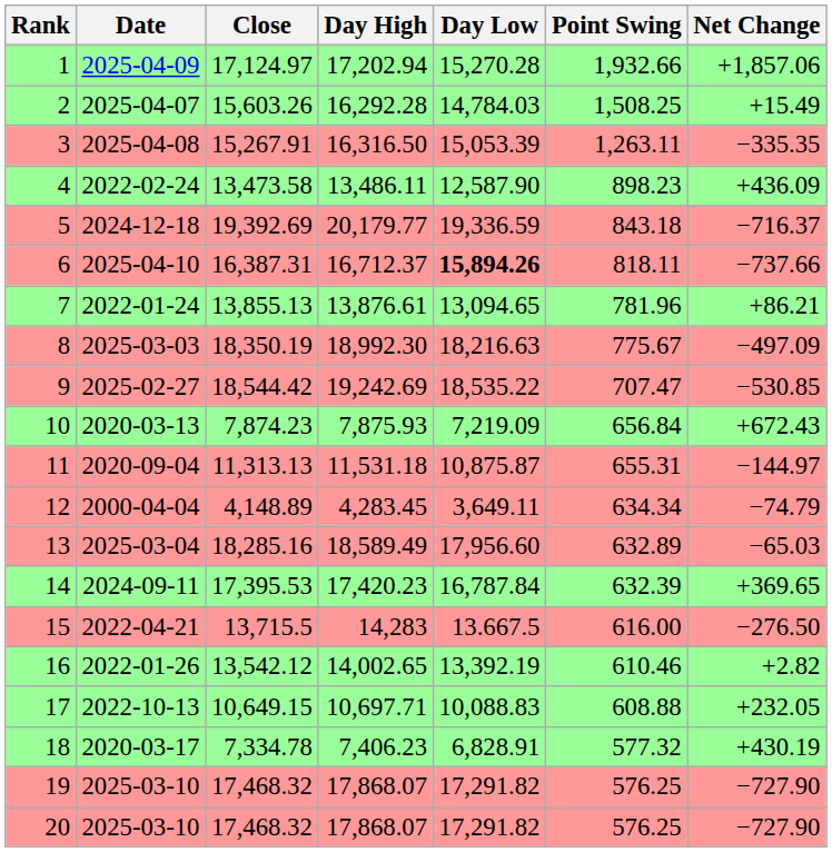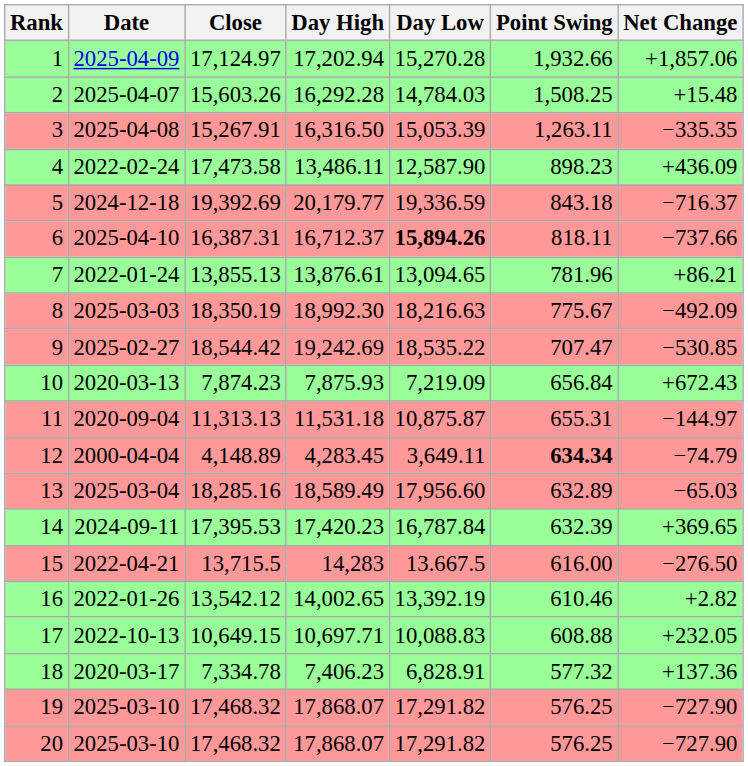 <table class="wikitable sortable" style="text-align:right">
 <tr>
 <th>Rank</th>
 <th>Date</th>
 <th>Close</th>
 <th>Day High</th>
 <th>Day Low</th>
 <th>Point Swing</th>
 <th>Net Change</th>
 </tr>
 <tr>
 <td style="background:#9f9;">1</td>
 <td style="background:#9f9;"><a href='#'>2025-04-09</a></td>
 <td style="background:#9f9;">17,124.97</td>
 <td style="background:#9f9;">17,202.94</td>
 <td style="background:#9f9;">15,270.28</td>
 <td style="background:#9f9;">1,932.66</td>
 <td style="background:#9f9;">+1,857.06</td>
 </tr>
 <tr>
 <td style="background:#9f9;">2</td>
 <td style="background:#9f9;">2025-04-07</td>
 <td style="background:#9f9;">15,603.26</td>
 <td style="background:#9f9;">16,292.28</td>
 <td style="background:#9f9;">14,784.03</td>
 <td style="background:#9f9;">1,508.25</td>
-<td style="background:#9f9;">+15.49</td>
+<td style="background:#9f9;">+15.48</td>
 </tr>
 <tr>
 <td style="background:#f99;">3</td>
 <td style="background:#f99;">2025-04-08</td>
 <td style="background:#f99;">15,267.91</td>
 <td style="background:#f99;">16,316.50</td>
 <td style="background:#f99;">15,053.39</td>
 <td style="background:#f99;">1,263.11</td>
 <td style="background:#f99;">−335.35</td>
 </tr>
 <tr>
 <td style="background:#9f9;">4</td>
 <td style="background:#9f9;">2022-02-24</td>
-<td style="background:#9f9;">13,473.58</td>
+<td style="background:#9f9;">17,473.58</td>
 <td style="background:#9f9;">13,486.11</td>
 <td style="background:#9f9;">12,587.90</td>
 <td style="background:#9f9;">898.23</td>
 <td style="background:#9f9;">+436.09</td>
 </tr>
 <tr>
 <td style="background:#f99;">5</td>
 <td style="background:#f99;">2024-12-18</td>
 <td style="background:#f99;">19,392.69</td>
 <td style="background:#f99;">20,179.77</td>
 <td style="background:#f99;">19,336.59</td>
 <td style="background:#f99;">843.18</td>
 <td style="background:#f99;">−716.37</td>
 </tr>
 <tr>
 <td style="background:#f99;">6</td>
 <td style="background:#f99;">2025-04-10</td>
 <td style="background:#f99;">16,387.31</td>
 <td style="background:#f99;">16,712.37</td>
 <td style="background:#f99;"><strong>15,894.26</strong></td>
 <td style="background:#f99;">818.11</td>
 <td style="background:#f99;">−737.66</td>
 </tr>
 <tr>
 <td style="background:#9f9;">7</td>
 <td style="background:#9f9;">2022-01-24</td>
 <td style="background:#9f9;">13,855.13</td>
 <td style="background:#9f9;">13,876.61</td>
 <td style="background:#9f9;">13,094.65</td>
 <td style="background:#9f9;">781.96</td>
 <td style="background:#9f9;">+86.21</td>
 </tr>
 <tr>
 <td style="background:#f99;">8</td>
 <td style="background:#f99;">2025-03-03</td>
 <td style="background:#f99;">18,350.19</td>
 <td style="background:#f99;">18,992.30</td>
 <td style="background:#f99;">18,216.63</td>
 <td style="background:#f99;">775.67</td>
-<td style="background:#f99;">−497.09</td>
+<td style="background:#f99;">−492.09</td>
 </tr>
 <tr>
 <td style="background:#f99;">9</td>
 <td style="background:#f99;">2025-02-27</td>
 <td style="background:#f99;">18,544.42</td>
 <td style="background:#f99;">19,242.69</td>
 <td style="background:#f99;">18,535.22</td>
 <td style="background:#f99;">707.47</td>
 <td style="background:#f99;">−530.85</td>
 </tr>
 <tr>
 <td style="background:#9f9;">10</td>
 <td style="background:#9f9;">2020-03-13</td>
 <td style="background:#9f9;">7,874.23</td>
 <td style="background:#9f9;">7,875.93</td>
 <td style="background:#9f9;">7,219.09</td>
 <td style="background:#9f9;">656.84</td>
 <td style="background:#9f9;">+672.43</td>
 </tr>
 <tr>
 <td style="background:#f99;">11</td>
 <td style="background:#f99;">2020-09-04</td>
 <td style="background:#f99;">11,313.13</td>
 <td style="background:#f99;">11,531.18</td>
 <td style="background:#f99;">10,875.87</td>
 <td style="background:#f99;">655.31</td>
 <td style="background:#f99;">−144.97</td>
 </tr>
 <tr>
 <td style="background:#f99;">12</td>
 <td style="background:#f99;">2000-04-04</td>
 <td style="background:#f99;">4,148.89</td>
 <td style="background:#f99;">4,283.45</td>
 <td style="background:#f99;">3,649.11</td>
-<td style="background:#f99;">634.34</td>
+<td style="background:#f99;"><strong>634.34</strong></td>
 <td style="background:#f99;">−74.79</td>
 </tr>
 <tr>
 <td style="background:#f99;">13</td>
 <td style="background:#f99;">2025-03-04</td>
 <td style="background:#f99;">18,285.16</td>
 <td style="background:#f99;">18,589.49</td>
 <td style="background:#f99;">17,956.60</td>
 <td style="background:#f99;">632.89</td>
 <td style="background:#f99;">−65.03</td>
 </tr>
 <tr>
 <td style="background:#9f9;">14</td>
 <td style="background:#9f9;">2024-09-11</td>
 <td style="background:#9f9;">17,395.53</td>
 <td style="background:#9f9;">17,420.23</td>
 <td style="background:#9f9;">16,787.84</td>
 <td style="background:#9f9;">632.39</td>
 <td style="background:#9f9;">+369.65</td>
 </tr>
 <tr>
 <td style="background:#f99;">15</td>
 <td style="background:#f99;">2022-04-21</td>
 <td style="background:#f99;">13,715.5</td>
 <td style="background:#f99;">14,283</td>
 <td style="background:#f99;">13.667.5</td>
 <td style="background:#f99;">616.00</td>
 <td style="background:#f99;">−276.50</td>
 </tr>
 <tr>
 <td style="background:#9f9;">16</td>
 <td style="background:#9f9;">2022-01-26</td>
 <td style="background:#9f9;">13,542.12</td>
 <td style="background:#9f9;">14,002.65</td>
 <td style="background:#9f9;">13,392.19</td>
 <td style="background:#9f9;">610.46</td>
 <td style="background:#9f9;">+2.82</td>
 </tr>
 <tr>
 <td style="background:#9f9;">17</td>
 <td style="background:#9f9;">2022-10-13</td>
 <td style="background:#9f9;">10,649.15</td>
 <td style="background:#9f9;">10,697.71</td>
 <td style="background:#9f9;">10,088.83</td>
 <td style="background:#9f9;">608.88</td>
 <td style="background:#9f9;">+232.05</td>
 </tr>
 <tr>
 <td style="background:#9f9;">18</td>
 <td style="background:#9f9;">2020-03-17</td>
 <td style="background:#9f9;">7,334.78</td>
 <td style="background:#9f9;">7,406.23</td>
 <td style="background:#9f9;">6,828.91</td>
 <td style="background:#9f9;">577.32</td>
-<td style="background:#9f9;">+430.19</td>
+<td style="background:#9f9;">+137.36</td>
 </tr>
 <tr>
 <td style="background:#f99;">19</td>
 <td style="background:#f99;">2025-03-10</td>
 <td style="background:#f99;">17,468.32</td>
 <td style="background:#f99;">17,868.07</td>
 <td style="background:#f99;">17,291.82</td>
 <td style="background:#f99;">576.25</td>
 <td style="background:#f99;">−727.90</td>
 </tr>
 <tr>
 <td style="background:#f99;">20</td>
 <td style="background:#f99;">2025-03-10</td>
 <td style="background:#f99;">17,468.32</td>
 <td style="background:#f99;">17,868.07</td>
 <td style="background:#f99;">17,291.82</td>
 <td style="background:#f99;">576.25</td>
 <td style="background:#f99;">−727.90</td>
 </tr>
 <tr>
 </tr>
 </table>
